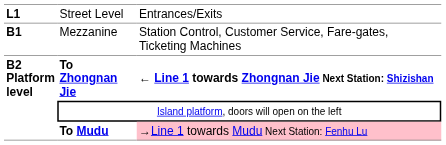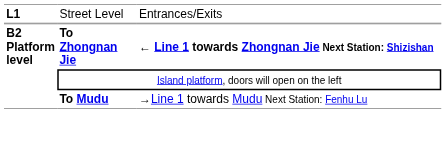 <table table border=0 cellspacing=0 cellpadding=3>
 <tr>
 <td style="border-top:solid 1px gray;border-bottom:solid 1px gray;" valign=top width=50><strong>L1</strong></td>
 <td style="border-top:solid 1px gray;border-bottom:solid 1px gray;" valign=top width=100>Street Level</td>
 <td style="border-top:solid 1px gray;border-bottom:solid 1px gray;" valign=top width=400>Entrances/Exits</td>
-</tr>
-<tr>
-<td valign=top width=50><strong>B1</strong></td>
-<td valign=top width=100>Mezzanine</td>
-<td valign=top width=400>Station Control, Customer Service, Fare-gates, Ticketing Machines</td>
 </tr>
 <tr>
 <td style="border-top:solid 1px gray;border-bottom:solid 1px gray;" valign=top width=50 rowspan=3><strong>B2<br>Platform level</strong></td>
 <td style="border-top:solid 1px gray;" width=100><span><strong>To <a href='#'>Zhongnan Jie</a></strong></span></td>
 <td style="border-top:solid 1px gray;" width=400><strong>← <a href='#'>Line 1</a>  towards <a href='#'>Zhongnan Jie</a><small> Next Station: <a href='#'>Shizishan</a></small></strong></td>
 </tr>
 <tr>
 <td style="border-bottom:solid 2px black;border-top:solid 2px black;border-right:solid 2px black;border-left:solid 2px black;text-align:center;" colspan=2><small><a href='#'>Island platform</a>, doors will open on the left</small></td>
 </tr>
 <tr>
 <td style="border-bottom:solid 1px gray;"><span><strong>To <a href='#'>Mudu</a></strong></span></td>
-<td style="background: pink; border-bottom:solid 1px gray;">→<a href='#'>Line 1</a>  towards <a href='#'>Mudu</a><small> Next Station: <a href='#'>Fenhu Lu</a></small></td>
+<td style="border-bottom:solid 1px gray;">→<a href='#'>Line 1</a>  towards <a href='#'>Mudu</a><small> Next Station: <a href='#'>Fenhu Lu</a></small></td>
 </tr>
 </table>
